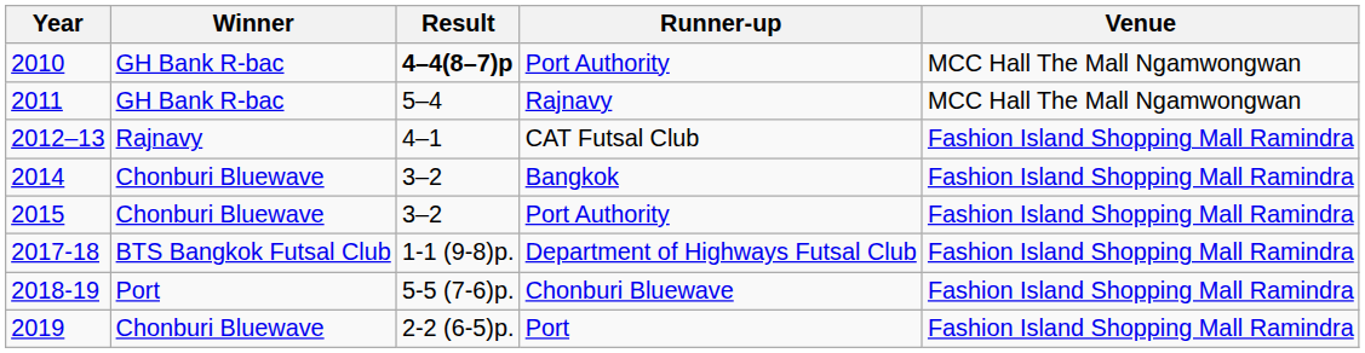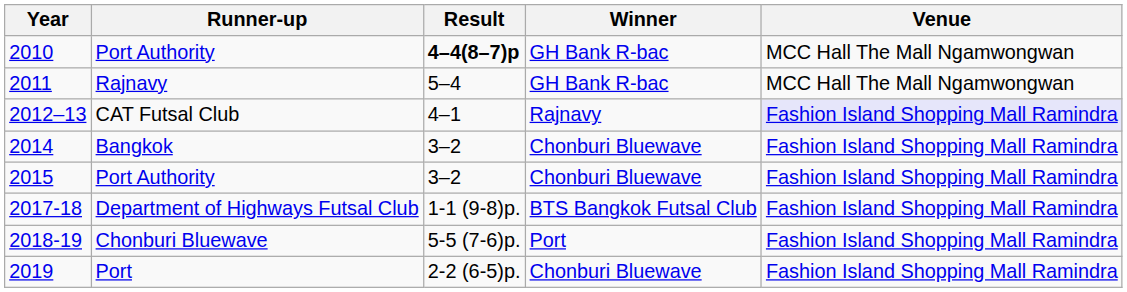 <table class="wikitable">
 <tr>
 <th>Year</th>
+<th>Runner-up</th>
+<th>Result</th>
 <th>Winner</th>
-<th>Result</th>
-<th>Runner-up</th>
 <th>Venue</th>
 </tr>
 <tr>
 <td><a href='#'>2010</a></td>
+<td><a href='#'>Port Authority</a></td>
+<td><strong>4–4(8–7)p</strong></td>
 <td><a href='#'>GH Bank R-bac</a></td>
-<td><strong>4–4(8–7)p</strong></td>
-<td><a href='#'>Port Authority</a></td>
 <td>MCC Hall The Mall Ngamwongwan</td>
 </tr>
 <tr>
 <td><a href='#'>2011</a></td>
+<td><a href='#'>Rajnavy</a></td>
+<td>5–4</td>
 <td><a href='#'>GH Bank R-bac</a></td>
-<td>5–4</td>
-<td><a href='#'>Rajnavy</a></td>
 <td>MCC Hall The Mall Ngamwongwan</td>
 </tr>
 <tr>
 <td><a href='#'>2012–13</a></td>
+<td>CAT Futsal Club</td>
+<td>4–1</td>
 <td><a href='#'>Rajnavy</a></td>
-<td>4–1</td>
-<td>CAT Futsal Club</td>
-<td><a href='#'>Fashion Island Shopping Mall Ramindra</a></td>
+<td style="background: lavender;"><a href='#'>Fashion Island Shopping Mall Ramindra</a></td>
 </tr>
 <tr>
 <td><a href='#'>2014</a></td>
+<td><a href='#'>Bangkok</a></td>
+<td>3–2</td>
 <td><a href='#'>Chonburi Bluewave</a></td>
-<td>3–2</td>
-<td><a href='#'>Bangkok</a></td>
 <td><a href='#'>Fashion Island Shopping Mall Ramindra</a></td>
 </tr>
 <tr>
 <td><a href='#'>2015</a></td>
+<td><a href='#'>Port Authority</a></td>
+<td>3–2</td>
 <td><a href='#'>Chonburi Bluewave</a></td>
-<td>3–2</td>
-<td><a href='#'>Port Authority</a></td>
 <td><a href='#'>Fashion Island Shopping Mall Ramindra</a></td>
 </tr>
 <tr>
 <td><a href='#'>2017-18</a></td>
+<td><a href='#'>Department of Highways Futsal Club</a></td>
+<td>1-1 (9-8)p.</td>
 <td><a href='#'>BTS Bangkok Futsal Club</a></td>
-<td>1-1 (9-8)p.</td>
-<td><a href='#'>Department of Highways Futsal Club</a></td>
 <td><a href='#'>Fashion Island Shopping Mall Ramindra</a></td>
 </tr>
 <tr>
 <td><a href='#'>2018-19</a></td>
+<td><a href='#'>Chonburi Bluewave</a></td>
+<td>5-5 (7-6)p.</td>
 <td><a href='#'>Port</a></td>
-<td>5-5 (7-6)p.</td>
-<td><a href='#'>Chonburi Bluewave</a></td>
 <td><a href='#'>Fashion Island Shopping Mall Ramindra</a></td>
 </tr>
 <tr>
 <td><a href='#'>2019</a></td>
+<td><a href='#'>Port</a></td>
+<td>2-2 (6-5)p.</td>
 <td><a href='#'>Chonburi Bluewave</a></td>
-<td>2-2 (6-5)p.</td>
-<td><a href='#'>Port</a></td>
 <td><a href='#'>Fashion Island Shopping Mall Ramindra</a></td>
 </tr>
 </table>
